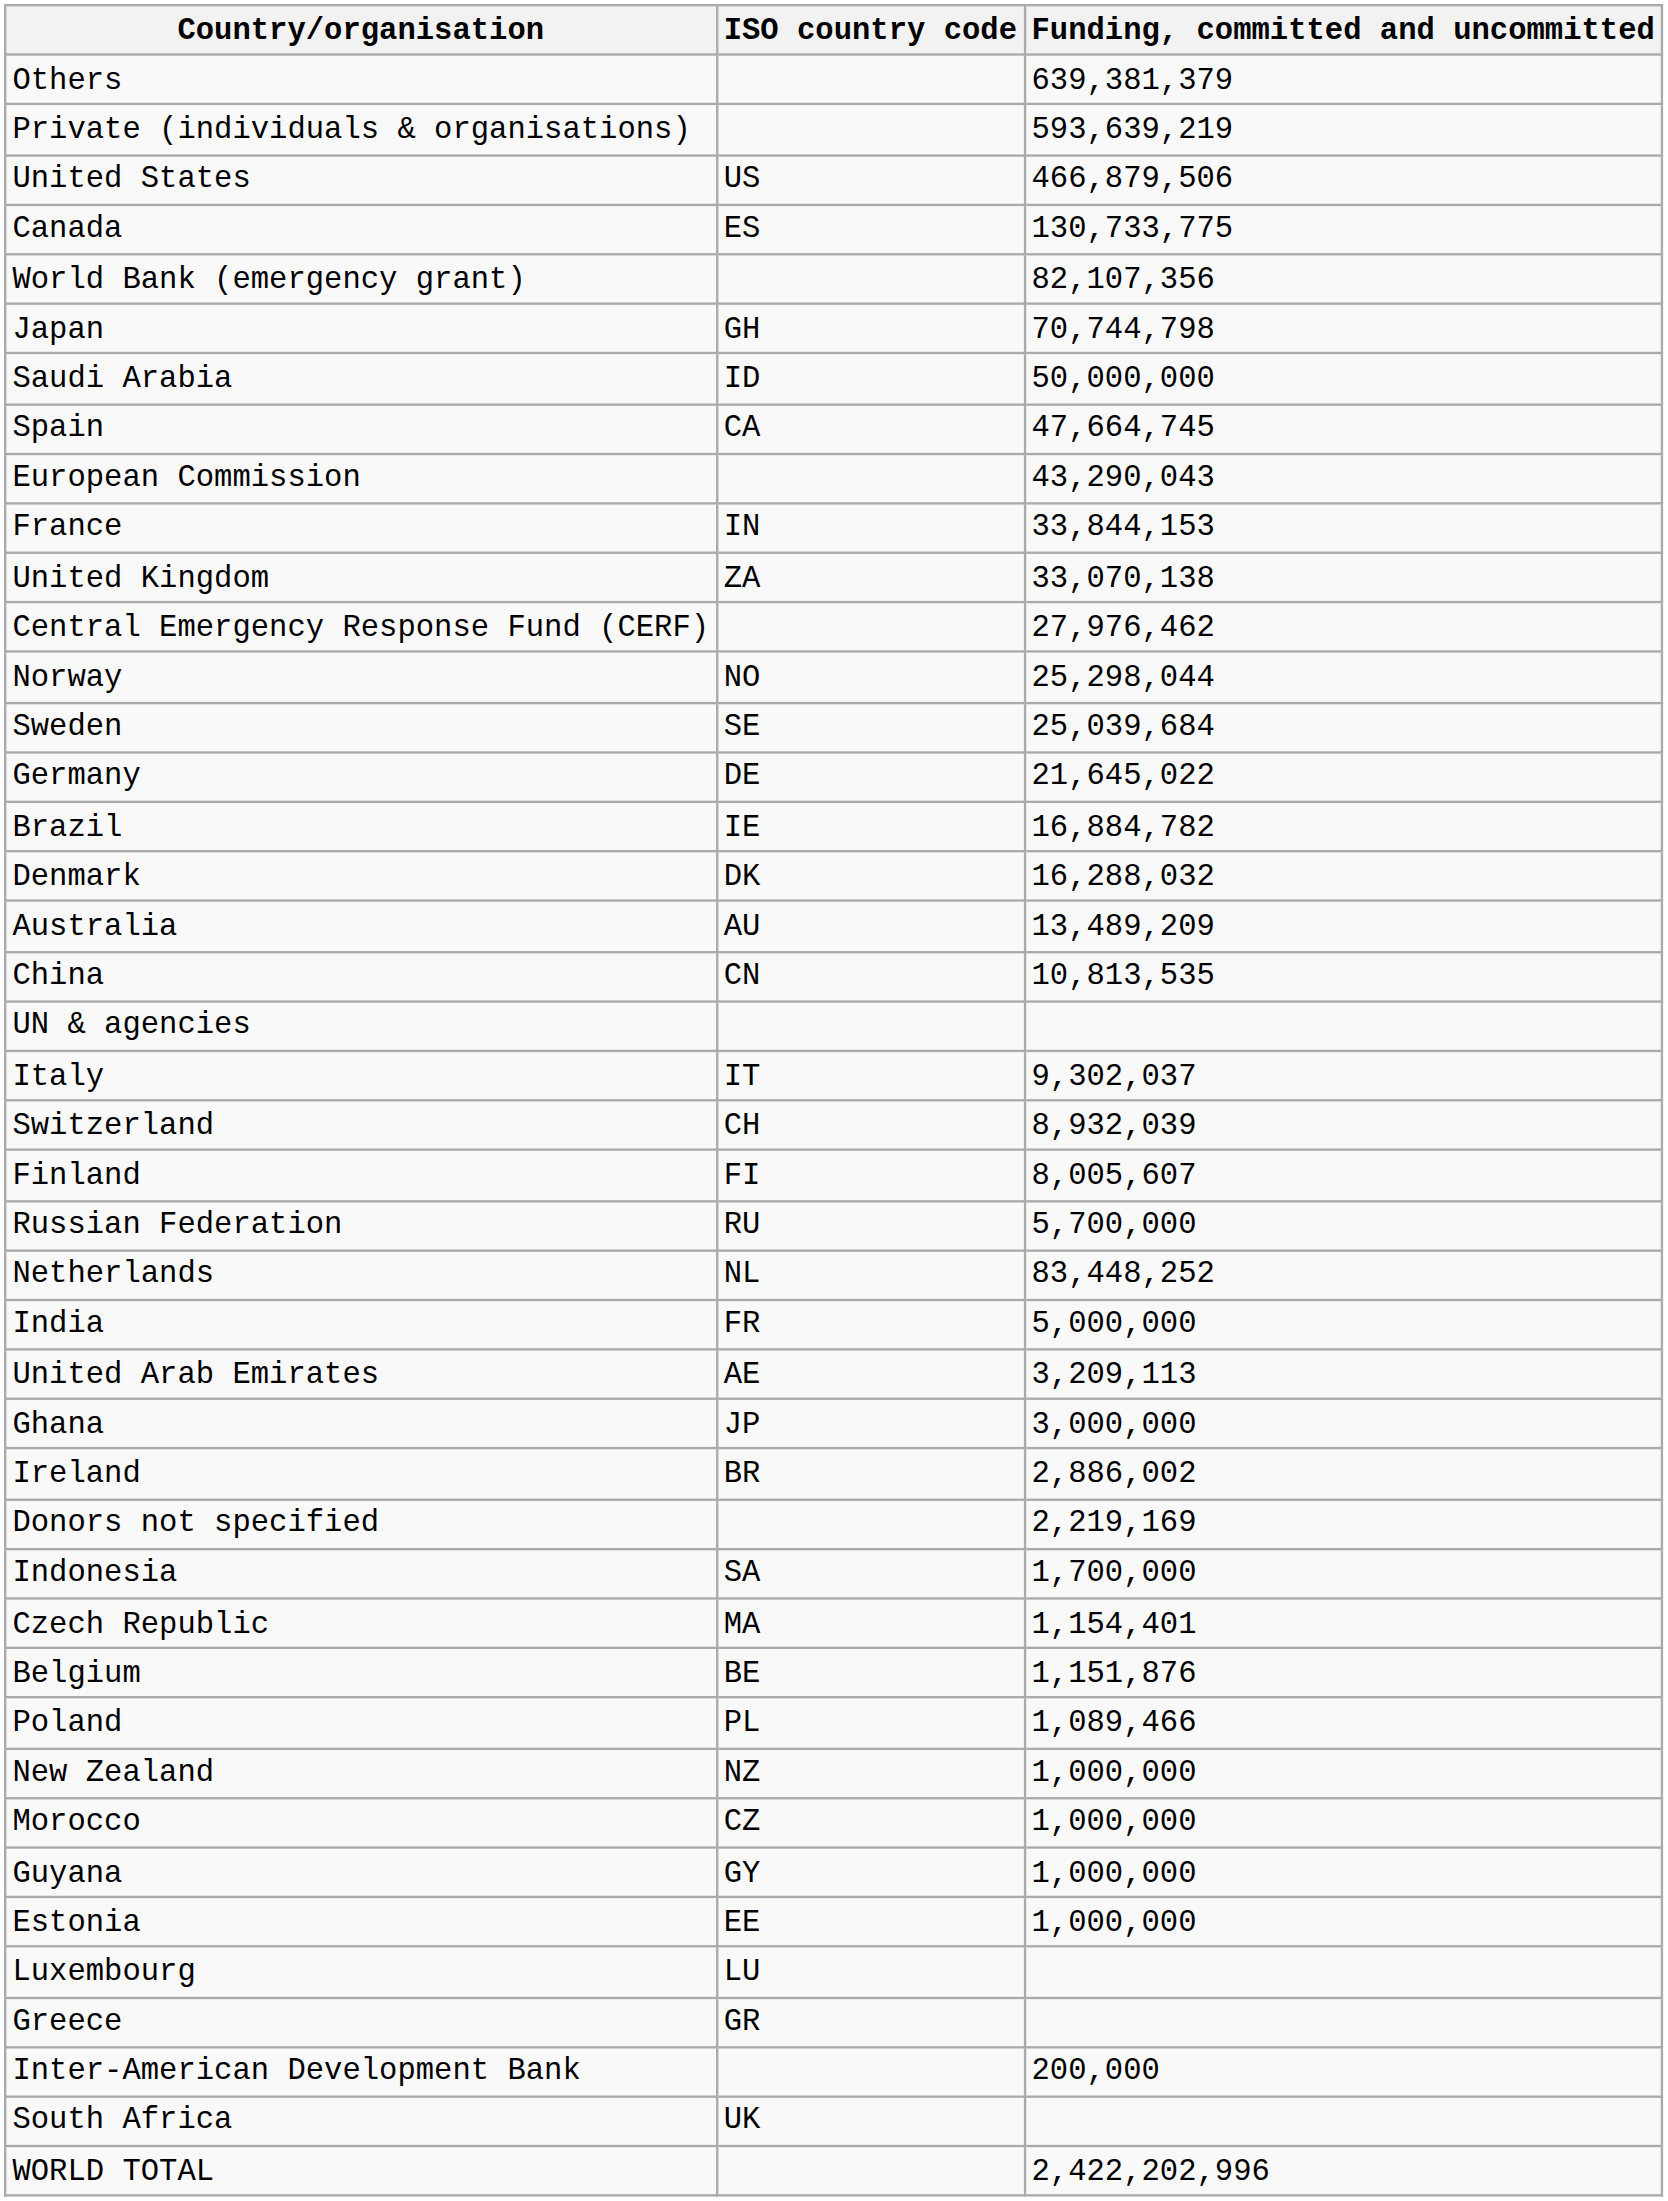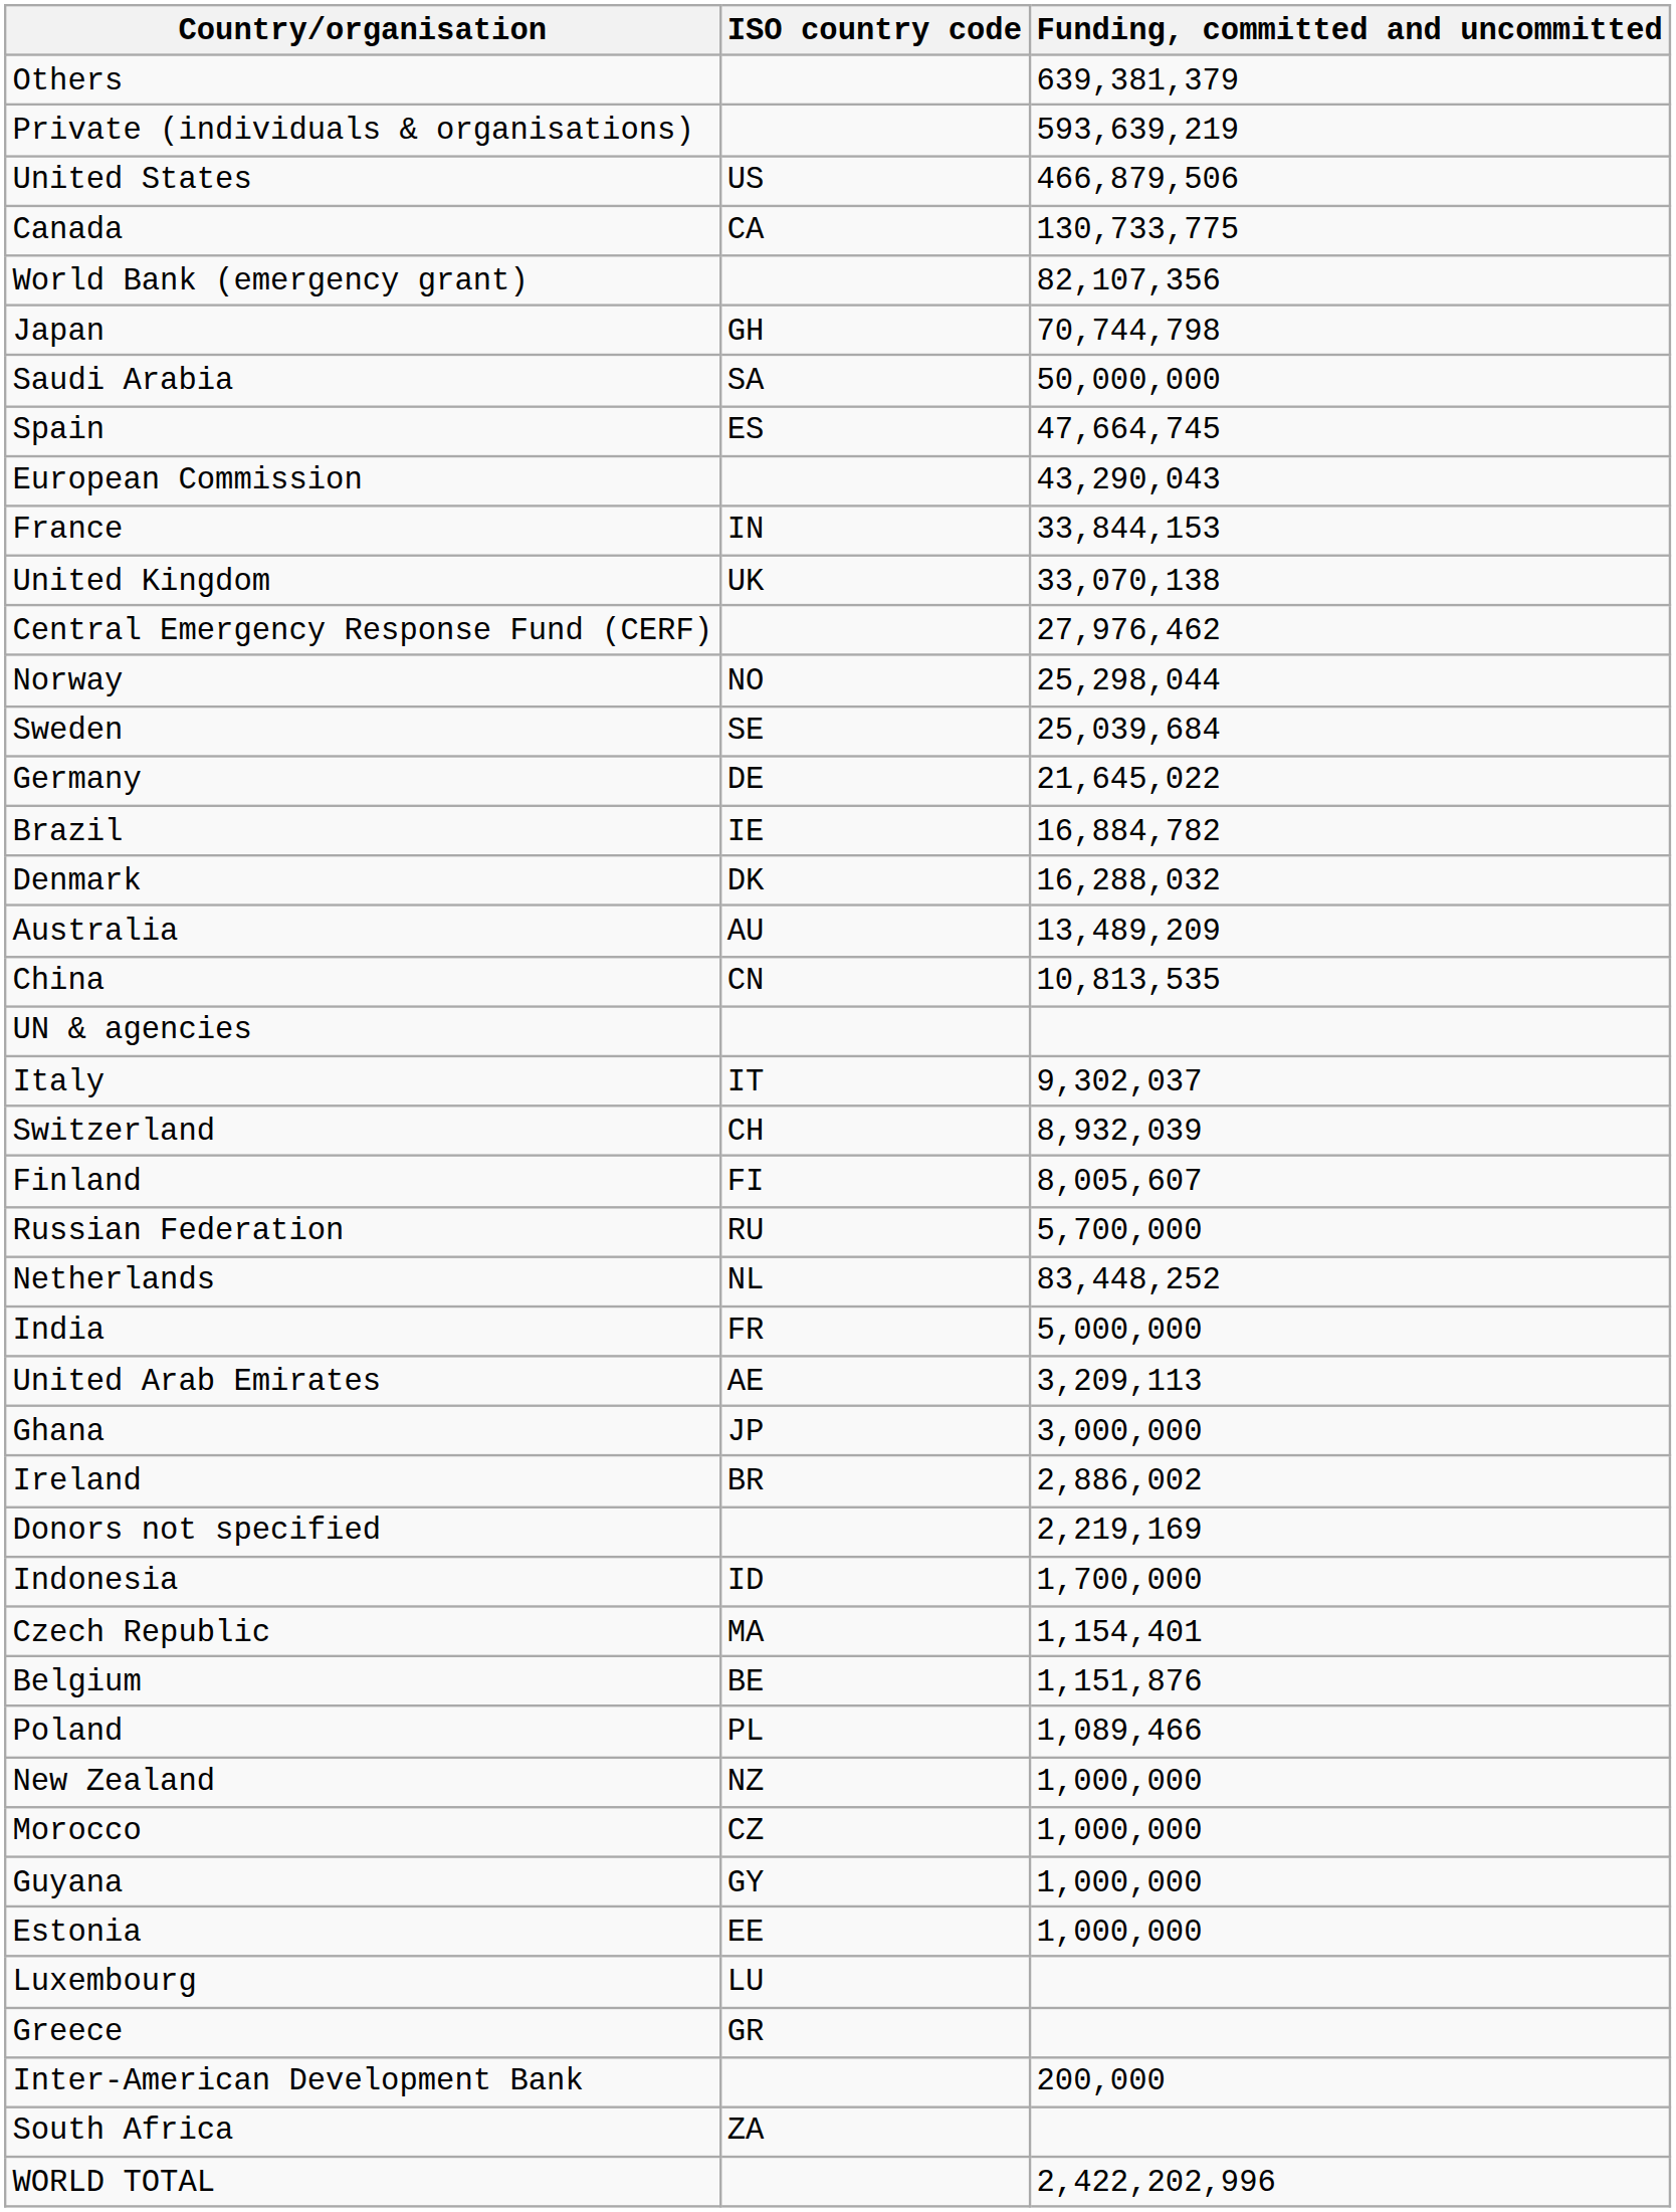 <table class="wikitable">
 <tr>
 <th>Country/organisation</th>
 <th>ISO country code</th>
 <th>Funding, committed and uncommitted</th>
 </tr>
 <tr>
 <td>Others</td>
 <td></td>
 <td>639,381,379</td>
 </tr>
 <tr>
 <td>Private (individuals & organisations)</td>
 <td></td>
 <td>593,639,219</td>
 </tr>
 <tr>
 <td>United States</td>
 <td>US</td>
 <td>466,879,506</td>
 </tr>
 <tr>
 <td>Canada</td>
-<td>ES</td>
+<td>CA</td>
 <td>130,733,775</td>
 </tr>
 <tr>
 <td>World Bank (emergency grant)</td>
 <td></td>
 <td>82,107,356</td>
 </tr>
 <tr>
 <td>Japan</td>
 <td>GH</td>
 <td>70,744,798</td>
 </tr>
 <tr>
 <td>Saudi Arabia</td>
-<td>ID</td>
+<td>SA</td>
 <td>50,000,000</td>
 </tr>
 <tr>
 <td>Spain</td>
-<td>CA</td>
+<td>ES</td>
 <td>47,664,745</td>
 </tr>
 <tr>
 <td>European Commission</td>
 <td></td>
 <td>43,290,043</td>
 </tr>
 <tr>
 <td>France</td>
 <td>IN</td>
 <td>33,844,153</td>
 </tr>
 <tr>
 <td>United Kingdom</td>
-<td>ZA</td>
+<td>UK</td>
 <td>33,070,138</td>
 </tr>
 <tr>
 <td>Central Emergency Response Fund (CERF)</td>
 <td></td>
 <td>27,976,462</td>
 </tr>
 <tr>
 <td>Norway</td>
 <td>NO</td>
 <td>25,298,044</td>
 </tr>
 <tr>
 <td>Sweden</td>
 <td>SE</td>
 <td>25,039,684</td>
 </tr>
 <tr>
 <td>Germany</td>
 <td>DE</td>
 <td>21,645,022</td>
 </tr>
 <tr>
 <td>Brazil</td>
 <td>IE</td>
 <td>16,884,782</td>
 </tr>
 <tr>
 <td>Denmark</td>
 <td>DK</td>
 <td>16,288,032</td>
 </tr>
 <tr>
 <td>Australia</td>
 <td>AU</td>
 <td>13,489,209</td>
 </tr>
 <tr>
 <td>China</td>
 <td>CN</td>
 <td>10,813,535</td>
 </tr>
 <tr>
 <td>UN & agencies</td>
 <td></td>
 <td></td>
 </tr>
 <tr>
 <td>Italy</td>
 <td>IT</td>
 <td>9,302,037</td>
 </tr>
 <tr>
 <td>Switzerland</td>
 <td>CH</td>
 <td>8,932,039</td>
 </tr>
 <tr>
 <td>Finland</td>
 <td>FI</td>
 <td>8,005,607</td>
 </tr>
 <tr>
 <td>Russian Federation</td>
 <td>RU</td>
 <td>5,700,000</td>
 </tr>
 <tr>
 <td>Netherlands</td>
 <td>NL</td>
 <td>83,448,252</td>
 </tr>
 <tr>
 <td>India</td>
 <td>FR</td>
 <td>5,000,000</td>
 </tr>
 <tr>
 <td>United Arab Emirates</td>
 <td>AE</td>
 <td>3,209,113</td>
 </tr>
 <tr>
 <td>Ghana</td>
 <td>JP</td>
 <td>3,000,000</td>
 </tr>
 <tr>
 <td>Ireland</td>
 <td>BR</td>
 <td>2,886,002</td>
 </tr>
 <tr>
 <td>Donors not specified</td>
 <td></td>
 <td>2,219,169</td>
 </tr>
 <tr>
 <td>Indonesia</td>
-<td>SA</td>
+<td>ID</td>
 <td>1,700,000</td>
 </tr>
 <tr>
 <td>Czech Republic</td>
 <td>MA</td>
 <td>1,154,401</td>
 </tr>
 <tr>
 <td>Belgium</td>
 <td>BE</td>
 <td>1,151,876</td>
 </tr>
 <tr>
 <td>Poland</td>
 <td>PL</td>
 <td>1,089,466</td>
 </tr>
 <tr>
 <td>New Zealand</td>
 <td>NZ</td>
 <td>1,000,000</td>
 </tr>
 <tr>
 <td>Morocco</td>
 <td>CZ</td>
 <td>1,000,000</td>
 </tr>
 <tr>
 <td>Guyana</td>
 <td>GY</td>
 <td>1,000,000</td>
 </tr>
 <tr>
 <td>Estonia</td>
 <td>EE</td>
 <td>1,000,000</td>
 </tr>
 <tr>
 <td>Luxembourg</td>
 <td>LU</td>
 <td></td>
 </tr>
 <tr>
 <td>Greece</td>
 <td>GR</td>
 <td></td>
 </tr>
 <tr>
 <td>Inter-American Development Bank</td>
 <td></td>
 <td>200,000</td>
 </tr>
 <tr>
 <td>South Africa</td>
-<td>UK</td>
+<td>ZA</td>
 <td></td>
 </tr>
 <tr>
 <td>WORLD TOTAL</td>
 <td></td>
 <td>2,422,202,996</td>
 </tr>
 </table>
